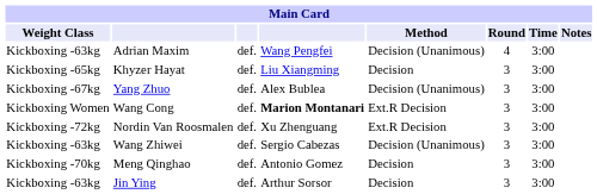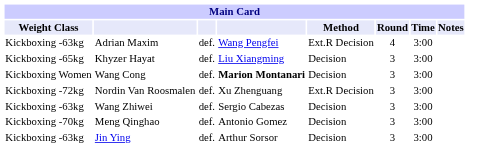 <table class="toccolours" style="font-size: 85%;">
 <tr>
 <th colspan="8" style="background-color: #ccf; color: #000080; text-align: center;"><strong>Main Card</strong></th>
 </tr>
 <tr>
 <th colspan="1" style="background-color: #E6E8FA; color: #000000; text-align: center;">Weight Class</th>
 <th colspan="1" style="background-color: #E6E8FA; color: #000000; text-align: center;"></th>
 <th colspan="1" style="background-color: #E6E8FA; color: #000000; text-align: center;"></th>
 <th colspan="1" style="background-color: #E6E8FA; color: #000000; text-align: center;"></th>
 <th colspan="1" style="background-color: #E6E8FA; color: #000000; text-align: center;">Method</th>
 <th colspan="1" style="background-color: #E6E8FA; color: #000000; text-align: center;">Round</th>
 <th colspan="1" style="background-color: #E6E8FA; color: #000000; text-align: center;">Time</th>
 <th colspan="1" style="background-color: #E6E8FA; color: #000000; text-align: center;">Notes</th>
 </tr>
 <tr>
 <td>Kickboxing -63kg</td>
 <td> Adrian Maxim</td>
 <td align=center>def.</td>
 <td> <a href='#'>Wang Pengfei</a></td>
-<td>Decision (Unanimous)</td>
+<td>Ext.R Decision</td>
 <td align=center>4</td>
 <td align=center>3:00</td>
 <td></td>
 </tr>
 <tr>
 <td>Kickboxing -65kg</td>
 <td> Khyzer Hayat</td>
 <td align=center>def.</td>
 <td> <a href='#'>Liu Xiangming</a></td>
 <td>Decision</td>
 <td align=center>3</td>
 <td align=center>3:00</td>
 </tr>
 <tr>
-<td>Kickboxing -67kg</td>
-<td> <a href='#'>Yang Zhuo</a></td>
-<td align=center>def.</td>
-<td> Alex Bublea</td>
-<td>Decision (Unanimous)</td>
-<td align=center>3</td>
-<td align=center>3:00</td>
-<td></td>
-</tr>
-<tr>
 <td>Kickboxing Women</td>
 <td> Wang Cong</td>
 <td align=center>def.</td>
 <td><strong> Marion Montanari</strong></td>
-<td>Ext.R Decision</td>
+<td>Decision</td>
 <td align=center>3</td>
 <td align=center>3:00</td>
 <td></td>
 </tr>
 <tr>
 <td>Kickboxing -72kg</td>
 <td> Nordin Van Roosmalen</td>
 <td align=center>def.</td>
 <td> Xu Zhenguang</td>
 <td>Ext.R Decision</td>
 <td align=center>3</td>
 <td align=center>3:00</td>
 <td></td>
 </tr>
 <tr>
 <td>Kickboxing -63kg</td>
 <td> Wang Zhiwei</td>
 <td align=center>def.</td>
 <td> Sergio Cabezas</td>
-<td>Decision (Unanimous)</td>
+<td>Decision</td>
 <td align=center>3</td>
 <td align=center>3:00</td>
 <td></td>
 </tr>
 <tr>
 <td>Kickboxing -70kg</td>
 <td> Meng Qinghao</td>
 <td align=center>def.</td>
 <td> Antonio Gomez</td>
 <td>Decision</td>
 <td align=center>3</td>
 <td align=center>3:00</td>
 <td></td>
 </tr>
 <tr>
 <td>Kickboxing -63kg</td>
 <td> <a href='#'>Jin Ying</a></td>
 <td align=center>def.</td>
 <td> Arthur Sorsor</td>
 <td>Decision</td>
 <td align=center>3</td>
 <td align=center>3:00</td>
 <td></td>
 </tr>
 </table>
